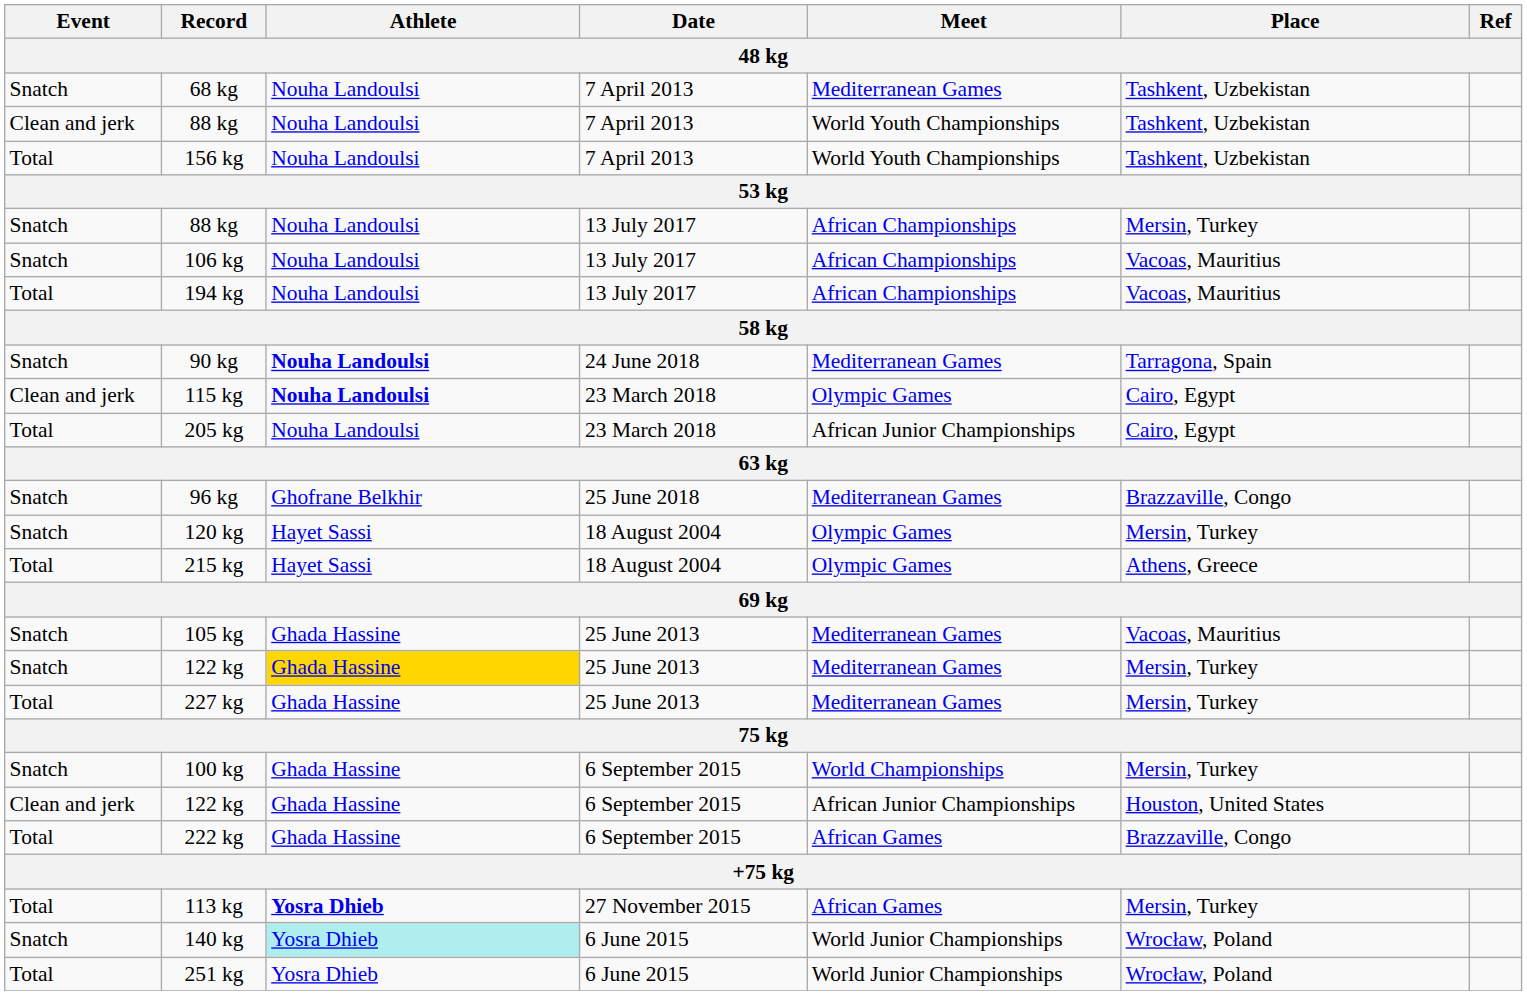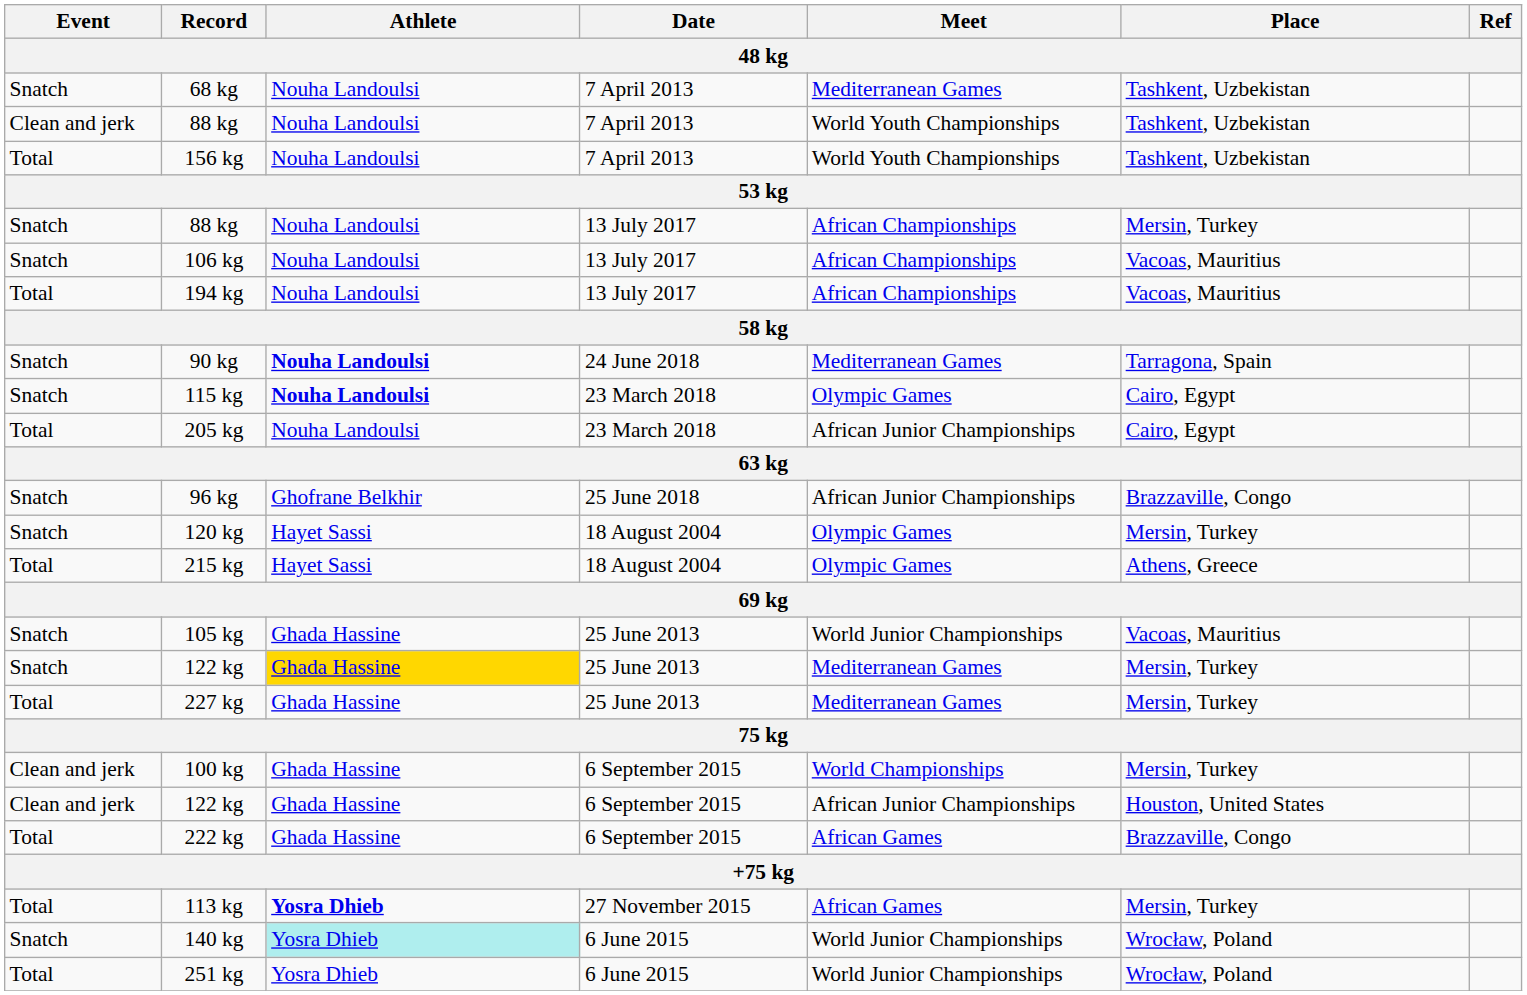 <table class="wikitable">
 <tr>
 <th width=9%>Event</th>
 <th width=6%>Record</th>
 <th width=18%>Athlete</th>
 <th width=13%>Date</th>
 <th width=18%>Meet</th>
 <th width=20%>Place</th>
 <th width=3%>Ref</th>
 </tr>
 <tr bgcolor="#DDDDDD">
 <th colspan="8">48 kg</th>
 </tr>
 <tr>
 <td>Snatch</td>
 <td align="center">68 kg</td>
 <td><a href='#'>Nouha Landoulsi</a></td>
 <td>7 April 2013</td>
 <td><a href='#'>Mediterranean Games</a></td>
 <td> <a href='#'>Tashkent</a>, Uzbekistan</td>
 <td></td>
 </tr>
 <tr>
 <td>Clean and jerk</td>
 <td align="center">88 kg</td>
 <td><a href='#'>Nouha Landoulsi</a></td>
 <td>7 April 2013</td>
 <td>World Youth Championships</td>
 <td> <a href='#'>Tashkent</a>, Uzbekistan</td>
 <td></td>
 </tr>
 <tr>
 <td>Total</td>
 <td align="center">156 kg</td>
 <td><a href='#'>Nouha Landoulsi</a></td>
 <td>7 April 2013</td>
 <td>World Youth Championships</td>
 <td> <a href='#'>Tashkent</a>, Uzbekistan</td>
 <td></td>
 </tr>
 <tr bgcolor="#DDDDDD">
 <th colspan="8">53 kg</th>
 </tr>
 <tr>
 <td>Snatch</td>
 <td align="center">88 kg</td>
 <td><a href='#'>Nouha Landoulsi</a></td>
 <td>13 July 2017</td>
 <td><a href='#'>African Championships</a></td>
 <td> <a href='#'>Mersin</a>, Turkey</td>
 <td></td>
 </tr>
 <tr>
 <td>Snatch</td>
 <td align="center">106 kg</td>
 <td><a href='#'>Nouha Landoulsi</a></td>
 <td>13 July 2017</td>
 <td><a href='#'>African Championships</a></td>
 <td> <a href='#'>Vacoas</a>, Mauritius</td>
 <td></td>
 </tr>
 <tr>
 <td>Total</td>
 <td align="center">194 kg</td>
 <td><a href='#'>Nouha Landoulsi</a></td>
 <td>13 July 2017</td>
 <td><a href='#'>African Championships</a></td>
 <td> <a href='#'>Vacoas</a>, Mauritius</td>
 <td></td>
 </tr>
 <tr bgcolor="#DDDDDD">
 <th colspan="8">58 kg</th>
 </tr>
 <tr>
 <td>Snatch</td>
 <td align="center">90 kg</td>
 <td><strong><a href='#'>Nouha Landoulsi</a></strong></td>
 <td>24 June 2018</td>
 <td><a href='#'>Mediterranean Games</a></td>
 <td> <a href='#'>Tarragona</a>, Spain</td>
 <td></td>
 </tr>
 <tr>
-<td>Clean and jerk</td>
+<td>Snatch</td>
 <td align="center">115 kg</td>
 <td><strong><a href='#'>Nouha Landoulsi</a></strong></td>
 <td>23 March 2018</td>
 <td><a href='#'>Olympic Games</a></td>
 <td> <a href='#'>Cairo</a>, Egypt</td>
 <td></td>
 </tr>
 <tr>
 <td>Total</td>
 <td align="center">205 kg</td>
 <td><a href='#'>Nouha Landoulsi</a></td>
 <td>23 March 2018</td>
 <td>African Junior Championships</td>
 <td> <a href='#'>Cairo</a>, Egypt</td>
 <td></td>
 </tr>
 <tr bgcolor="#DDDDDD">
 <th colspan="8">63 kg</th>
 </tr>
 <tr>
 <td>Snatch</td>
 <td align="center">96 kg</td>
 <td><a href='#'>Ghofrane Belkhir</a></td>
 <td>25 June 2018</td>
-<td><a href='#'>Mediterranean Games</a></td>
+<td>African Junior Championships</td>
 <td> <a href='#'>Brazzaville</a>, Congo</td>
 <td></td>
 </tr>
 <tr>
 <td>Snatch</td>
 <td align="center">120 kg</td>
 <td><a href='#'>Hayet Sassi</a></td>
 <td>18 August 2004</td>
 <td><a href='#'>Olympic Games</a></td>
 <td> <a href='#'>Mersin</a>, Turkey</td>
 <td></td>
 </tr>
 <tr>
 <td>Total</td>
 <td align="center">215 kg</td>
 <td><a href='#'>Hayet Sassi</a></td>
 <td>18 August 2004</td>
 <td><a href='#'>Olympic Games</a></td>
 <td> <a href='#'>Athens</a>, Greece</td>
 <td></td>
 </tr>
 <tr bgcolor="#DDDDDD">
 <th colspan="8">69 kg</th>
 </tr>
 <tr>
 <td>Snatch</td>
 <td align="center">105 kg</td>
 <td><a href='#'>Ghada Hassine</a></td>
 <td>25 June 2013</td>
-<td><a href='#'>Mediterranean Games</a></td>
+<td>World Junior Championships</td>
 <td> <a href='#'>Vacoas</a>, Mauritius</td>
 <td></td>
 </tr>
 <tr>
 <td>Snatch</td>
 <td align="center">122 kg</td>
 <td style="background: gold;"><a href='#'>Ghada Hassine</a></td>
 <td>25 June 2013</td>
 <td><a href='#'>Mediterranean Games</a></td>
 <td> <a href='#'>Mersin</a>, Turkey</td>
 <td></td>
 </tr>
 <tr>
 <td>Total</td>
 <td align="center">227 kg</td>
 <td><a href='#'>Ghada Hassine</a></td>
 <td>25 June 2013</td>
 <td><a href='#'>Mediterranean Games</a></td>
 <td> <a href='#'>Mersin</a>, Turkey</td>
 <td></td>
 </tr>
 <tr bgcolor="#DDDDDD">
 <th colspan="8">75 kg</th>
 </tr>
 <tr>
-<td>Snatch</td>
+<td>Clean and jerk</td>
 <td align="center">100 kg</td>
 <td><a href='#'>Ghada Hassine</a></td>
 <td>6 September 2015</td>
 <td><a href='#'>World Championships</a></td>
 <td> <a href='#'>Mersin</a>, Turkey</td>
 <td></td>
 </tr>
 <tr>
 <td>Clean and jerk</td>
 <td align="center">122 kg</td>
 <td><a href='#'>Ghada Hassine</a></td>
 <td>6 September 2015</td>
 <td>African Junior Championships</td>
 <td> <a href='#'>Houston</a>, United States</td>
 <td></td>
 </tr>
 <tr>
 <td>Total</td>
 <td align="center">222 kg</td>
 <td><a href='#'>Ghada Hassine</a></td>
 <td>6 September 2015</td>
 <td><a href='#'>African Games</a></td>
 <td> <a href='#'>Brazzaville</a>, Congo</td>
 <td></td>
 </tr>
 <tr bgcolor="#DDDDDD">
 <th colspan="8">+75 kg</th>
 </tr>
 <tr>
 <td>Total</td>
 <td align="center">113 kg</td>
 <td><strong><a href='#'>Yosra Dhieb</a></strong></td>
 <td>27 November 2015</td>
 <td><a href='#'>African Games</a></td>
 <td> <a href='#'>Mersin</a>, Turkey</td>
 <td></td>
 </tr>
 <tr>
 <td>Snatch</td>
 <td align="center">140 kg</td>
 <td style="background: paleturquoise;"><a href='#'>Yosra Dhieb</a></td>
 <td>6 June 2015</td>
 <td>World Junior Championships</td>
 <td> <a href='#'>Wrocław</a>, Poland</td>
 <td></td>
 </tr>
 <tr>
 <td>Total</td>
 <td align="center">251 kg</td>
 <td><a href='#'>Yosra Dhieb</a></td>
 <td>6 June 2015</td>
 <td>World Junior Championships</td>
 <td> <a href='#'>Wrocław</a>, Poland</td>
 <td></td>
 </tr>
 </table>
